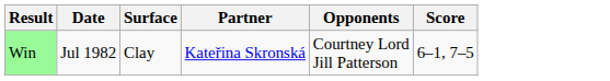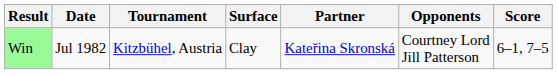 <table class="sortable wikitable">
 <tr>
 <th>Result</th>
 <th>Date</th>
+<th>Tournament</th>
 <th>Surface</th>
 <th>Partner</th>
 <th>Opponents</th>
 <th>Score</th>
 </tr>
 <tr>
 <td style="background:#98FB98;">Win</td>
 <td>Jul 1982</td>
+<td><a href='#'>Kitzbühel</a>, Austria</td>
 <td>Clay</td>
 <td> <a href='#'>Kateřina Skronská</a></td>
 <td> Courtney Lord <br>  Jill Patterson</td>
 <td>6–1, 7–5</td>
 </tr>
 </table>
